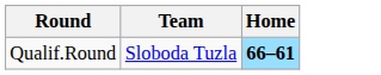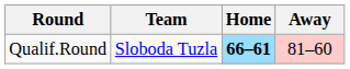 <table class="wikitable" style="text-align: left; font-size:95%">
 <tr bgcolor="#ccccff">
 <th>Round</th>
 <th>Team</th>
 <th>Home</th>
+<th>  Away  </th>
 </tr>
 <tr>
 <td>Qualif.Round</td>
 <td> <a href='#'>Sloboda Tuzla</a></td>
 <td style="text-align:center;" bgcolor=#97DEFF><strong>66–61</strong></td>
+<td align="center" bgcolor=#FFCCCC>81–60</td>
 </tr>
 </table>
